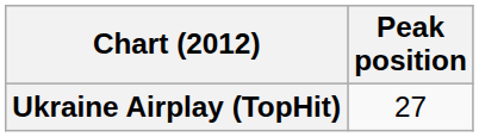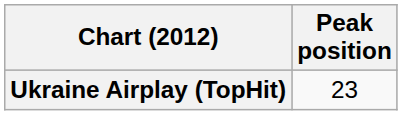 <table class="wikitable plainrowheaders" style="text-align:center">
 <tr>
 <th scope="col">Chart (2012)</th>
 <th scope="col">Peak<br>position</th>
 </tr>
 <tr>
 <th scope="row">Ukraine Airplay (TopHit)</th>
-<td>27</td>
+<td>23</td>
 </tr>
 </table>
